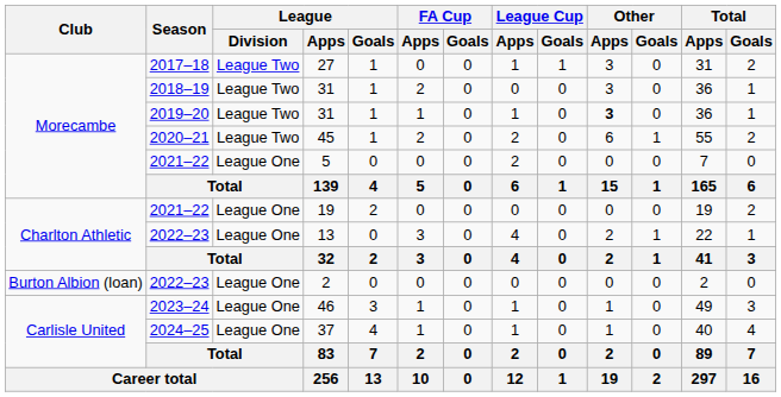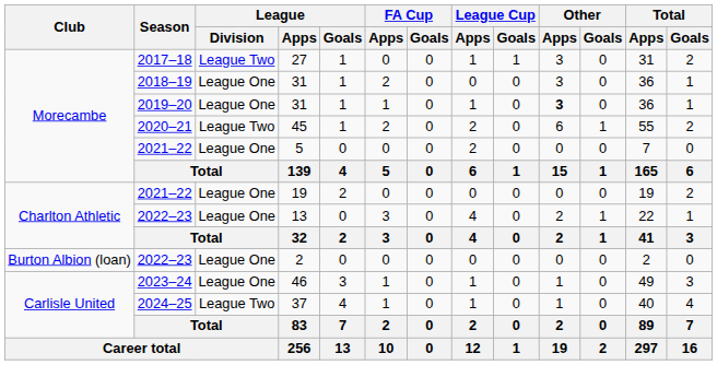 <table class="wikitable" style="text-align:center">
 <tr>
 <th rowspan="2">Club</th>
 <th rowspan="2">Season</th>
 <th colspan="3">League</th>
 <th colspan="2"><a href='#'>FA Cup</a></th>
 <th colspan="2"><a href='#'>League Cup</a></th>
 <th colspan="2">Other</th>
 <th colspan="2">Total</th>
 </tr>
 <tr>
 <th>Division</th>
 <th>Apps</th>
 <th>Goals</th>
 <th>Apps</th>
 <th>Goals</th>
 <th>Apps</th>
 <th>Goals</th>
 <th>Apps</th>
 <th>Goals</th>
 <th>Apps</th>
 <th>Goals</th>
 </tr>
 <tr>
 <td rowspan=6><a href='#'>Morecambe</a></td>
 <td><a href='#'>2017–18</a></td>
 <td><a href='#'>League Two</a></td>
 <td>27</td>
 <td>1</td>
 <td>0</td>
 <td>0</td>
 <td>1</td>
 <td>1</td>
 <td>3</td>
 <td>0</td>
 <td>31</td>
 <td>2</td>
 </tr>
 <tr>
 <td><a href='#'>2018–19</a></td>
-<td>League Two</td>
+<td>League One</td>
 <td>31</td>
 <td>1</td>
 <td>2</td>
 <td>0</td>
 <td>0</td>
 <td>0</td>
 <td>3</td>
 <td>0</td>
 <td>36</td>
 <td>1</td>
 </tr>
 <tr>
 <td><a href='#'>2019–20</a></td>
-<td>League Two</td>
+<td>League One</td>
 <td>31</td>
 <td>1</td>
 <td>1</td>
 <td>0</td>
 <td>1</td>
 <td>0</td>
 <td><strong>3</strong></td>
 <td>0</td>
 <td>36</td>
 <td>1</td>
 </tr>
 <tr>
 <td><a href='#'>2020–21</a></td>
 <td>League Two</td>
 <td>45</td>
 <td>1</td>
 <td>2</td>
 <td>0</td>
 <td>2</td>
 <td>0</td>
 <td>6</td>
 <td>1</td>
 <td>55</td>
 <td>2</td>
 </tr>
 <tr>
 <td><a href='#'>2021–22</a></td>
 <td>League One</td>
 <td>5</td>
 <td>0</td>
 <td>0</td>
 <td>0</td>
 <td>2</td>
 <td>0</td>
 <td>0</td>
 <td>0</td>
 <td>7</td>
 <td>0</td>
 </tr>
 <tr>
 <th colspan="2">Total</th>
 <th>139</th>
 <th>4</th>
 <th>5</th>
 <th>0</th>
 <th>6</th>
 <th>1</th>
 <th>15</th>
 <th>1</th>
 <th>165</th>
 <th>6</th>
 </tr>
 <tr>
 <td rowspan="3"><a href='#'>Charlton Athletic</a></td>
 <td><a href='#'>2021–22</a></td>
 <td>League One</td>
 <td>19</td>
 <td>2</td>
 <td>0</td>
 <td>0</td>
 <td>0</td>
 <td>0</td>
 <td>0</td>
 <td>0</td>
 <td>19</td>
 <td>2</td>
 </tr>
 <tr>
 <td><a href='#'>2022–23</a></td>
 <td>League One</td>
 <td>13</td>
 <td>0</td>
 <td>3</td>
 <td>0</td>
 <td>4</td>
 <td>0</td>
 <td>2</td>
 <td>1</td>
 <td>22</td>
 <td>1</td>
 </tr>
 <tr>
 <th colspan="2">Total</th>
 <th>32</th>
 <th>2</th>
 <th>3</th>
 <th>0</th>
 <th>4</th>
 <th>0</th>
 <th>2</th>
 <th>1</th>
 <th>41</th>
 <th>3</th>
 </tr>
 <tr>
 <td><a href='#'>Burton Albion</a> (loan)</td>
 <td><a href='#'>2022–23</a></td>
 <td>League One</td>
 <td>2</td>
 <td>0</td>
 <td>0</td>
 <td>0</td>
 <td>0</td>
 <td>0</td>
 <td>0</td>
 <td>0</td>
 <td>2</td>
 <td>0</td>
 </tr>
 <tr>
 <td rowspan="3"><a href='#'>Carlisle United</a></td>
 <td><a href='#'>2023–24</a></td>
 <td>League One</td>
 <td>46</td>
 <td>3</td>
 <td>1</td>
 <td>0</td>
 <td>1</td>
 <td>0</td>
 <td>1</td>
 <td>0</td>
 <td>49</td>
 <td>3</td>
 </tr>
 <tr>
 <td><a href='#'>2024–25</a></td>
-<td>League One</td>
+<td>League Two</td>
 <td>37</td>
 <td>4</td>
 <td>1</td>
 <td>0</td>
 <td>1</td>
 <td>0</td>
 <td>1</td>
 <td>0</td>
 <td>40</td>
 <td>4</td>
 </tr>
 <tr>
 <th colspan="2">Total</th>
 <th>83</th>
 <th>7</th>
 <th>2</th>
 <th>0</th>
 <th>2</th>
 <th>0</th>
 <th>2</th>
 <th>0</th>
 <th>89</th>
 <th>7</th>
 </tr>
 <tr>
 <th colspan="3">Career total</th>
 <th>256</th>
 <th>13</th>
 <th>10</th>
 <th>0</th>
 <th>12</th>
 <th>1</th>
 <th>19</th>
 <th>2</th>
 <th>297</th>
 <th>16</th>
 </tr>
 </table>
